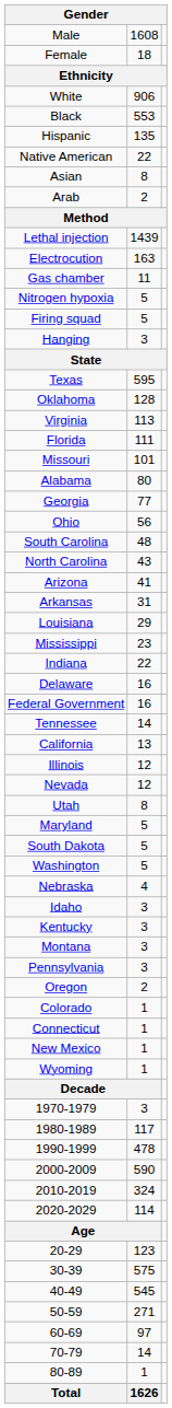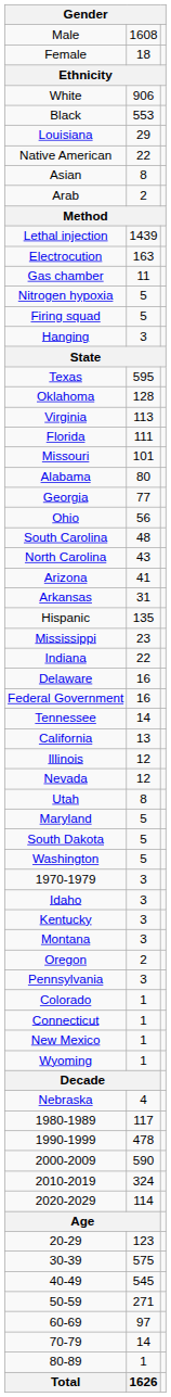 <table class="wikitable"style="text-align: center;">
 <tr>
 <th colspan="3">Gender</th>
 </tr>
 <tr>
 <td>Male</td>
 <td>1608</td>
 <td></td>
 </tr>
 <tr>
 <td>Female</td>
 <td>18</td>
 <td></td>
 </tr>
 <tr>
 <th colspan="3">Ethnicity</th>
 </tr>
 <tr>
 <td>White</td>
 <td>906</td>
 <td></td>
 </tr>
 <tr>
 <td>Black</td>
 <td>553</td>
 <td></td>
 </tr>
 <tr>
-<td>Hispanic</td>
-<td>135</td>
+<td><a href='#'>Louisiana</a></td>
+<td>29</td>
 <td></td>
 </tr>
 <tr>
 <td>Native American</td>
 <td>22</td>
 <td></td>
 </tr>
 <tr>
 <td>Asian</td>
 <td>8</td>
 <td></td>
 </tr>
 <tr>
 <td>Arab</td>
 <td>2</td>
 <td></td>
 </tr>
 <tr>
 <th colspan="3">Method</th>
 </tr>
 <tr>
 <td><a href='#'>Lethal injection</a></td>
 <td>1439</td>
 <td></td>
 </tr>
 <tr>
 <td><a href='#'>Electrocution</a></td>
 <td>163</td>
 <td></td>
 </tr>
 <tr>
 <td><a href='#'>Gas chamber</a></td>
 <td>11</td>
 <td></td>
 </tr>
 <tr>
 <td><a href='#'>Nitrogen hypoxia</a></td>
 <td>5</td>
 <td></td>
 </tr>
 <tr>
 <td><a href='#'>Firing squad</a></td>
 <td>5</td>
 <td></td>
 </tr>
 <tr>
 <td><a href='#'>Hanging</a></td>
 <td>3</td>
 <td></td>
 </tr>
 <tr>
 <th colspan="3">State</th>
 </tr>
 <tr>
 <td><a href='#'>Texas</a></td>
 <td>595</td>
 <td></td>
 </tr>
 <tr>
 <td><a href='#'>Oklahoma</a></td>
 <td>128</td>
 <td></td>
 </tr>
 <tr>
 <td><a href='#'>Virginia</a></td>
 <td>113</td>
 <td></td>
 </tr>
 <tr>
 <td><a href='#'>Florida</a></td>
 <td>111</td>
 <td></td>
 </tr>
 <tr>
 <td><a href='#'>Missouri</a></td>
 <td>101</td>
 <td></td>
 </tr>
 <tr>
 <td><a href='#'>Alabama</a></td>
 <td>80</td>
 <td></td>
 </tr>
 <tr>
 <td><a href='#'>Georgia</a></td>
 <td>77</td>
 <td></td>
 </tr>
 <tr>
 <td><a href='#'>Ohio</a></td>
 <td>56</td>
 <td></td>
 </tr>
 <tr>
 <td><a href='#'>South Carolina</a></td>
 <td>48</td>
 <td></td>
 </tr>
 <tr>
 <td><a href='#'>North Carolina</a></td>
 <td>43</td>
 <td></td>
 </tr>
 <tr>
 <td><a href='#'>Arizona</a></td>
 <td>41</td>
 <td></td>
 </tr>
 <tr>
 <td><a href='#'>Arkansas</a></td>
 <td>31</td>
 <td></td>
 </tr>
 <tr>
-<td><a href='#'>Louisiana</a></td>
-<td>29</td>
+<td>Hispanic</td>
+<td>135</td>
 <td></td>
 </tr>
 <tr>
 <td><a href='#'>Mississippi</a></td>
 <td>23</td>
 <td></td>
 </tr>
 <tr>
 <td><a href='#'>Indiana</a></td>
 <td>22</td>
 <td></td>
 </tr>
 <tr>
 <td><a href='#'>Delaware</a></td>
 <td>16</td>
 <td></td>
 </tr>
 <tr>
 <td><a href='#'>Federal Government</a></td>
 <td>16</td>
 <td></td>
 </tr>
 <tr>
 <td><a href='#'>Tennessee</a></td>
 <td>14</td>
 <td></td>
 </tr>
 <tr>
 <td><a href='#'>California</a></td>
 <td>13</td>
 <td></td>
 </tr>
 <tr>
 <td><a href='#'>Illinois</a></td>
 <td>12</td>
 <td></td>
 </tr>
 <tr>
 <td><a href='#'>Nevada</a></td>
 <td>12</td>
 <td></td>
 </tr>
 <tr>
 <td><a href='#'>Utah</a></td>
 <td>8</td>
 <td></td>
 </tr>
 <tr>
 <td><a href='#'>Maryland</a></td>
 <td>5</td>
 <td></td>
 </tr>
 <tr>
 <td><a href='#'>South Dakota</a></td>
 <td>5</td>
 <td></td>
 </tr>
 <tr>
 <td><a href='#'>Washington</a></td>
 <td>5</td>
 <td></td>
 </tr>
 <tr>
-<td><a href='#'>Nebraska</a></td>
-<td>4</td>
+<td>1970-1979</td>
+<td>3</td>
 <td></td>
 </tr>
 <tr>
 <td><a href='#'>Idaho</a></td>
 <td>3</td>
 <td></td>
 </tr>
 <tr>
 <td><a href='#'>Kentucky</a></td>
 <td>3</td>
 <td></td>
 </tr>
 <tr>
 <td><a href='#'>Montana</a></td>
 <td>3</td>
 <td></td>
 </tr>
 <tr>
-<td><a href='#'>Pennsylvania</a></td>
-<td>3</td>
+<td><a href='#'>Oregon</a></td>
+<td>2</td>
 <td></td>
 </tr>
 <tr>
-<td><a href='#'>Oregon</a></td>
-<td>2</td>
+<td><a href='#'>Pennsylvania</a></td>
+<td>3</td>
 <td></td>
 </tr>
 <tr>
 <td><a href='#'>Colorado</a></td>
 <td>1</td>
 <td></td>
 </tr>
 <tr>
 <td><a href='#'>Connecticut</a></td>
 <td>1</td>
 <td></td>
 </tr>
 <tr>
 <td><a href='#'>New Mexico</a></td>
 <td>1</td>
 <td></td>
 </tr>
 <tr>
 <td><a href='#'>Wyoming</a></td>
 <td>1</td>
 <td></td>
 </tr>
 <tr>
 <th colspan="2">Decade</th>
 </tr>
 <tr>
-<td>1970-1979</td>
-<td>3</td>
+<td><a href='#'>Nebraska</a></td>
+<td>4</td>
 <td></td>
 </tr>
 <tr>
 <td>1980-1989</td>
 <td>117</td>
 <td></td>
 </tr>
 <tr>
 <td>1990-1999</td>
 <td>478</td>
 <td></td>
 </tr>
 <tr>
 <td>2000-2009</td>
 <td>590</td>
 <td></td>
 </tr>
 <tr>
 <td>2010-2019</td>
 <td>324</td>
 <td></td>
 </tr>
 <tr>
 <td>2020-2029</td>
 <td>114</td>
 <td></td>
 </tr>
 <tr>
 <th colspan="2">Age</th>
 </tr>
 <tr>
 <td>20-29</td>
 <td>123</td>
 <td></td>
 </tr>
 <tr>
 <td>30-39</td>
 <td>575</td>
 <td></td>
 </tr>
 <tr>
 <td>40-49</td>
 <td>545</td>
 <td></td>
 </tr>
 <tr>
 <td>50-59</td>
 <td>271</td>
 <td></td>
 </tr>
 <tr>
 <td>60-69</td>
 <td>97</td>
 <td></td>
 </tr>
 <tr>
 <td>70-79</td>
 <td>14</td>
 <td></td>
 </tr>
 <tr>
 <td>80-89</td>
 <td>1</td>
 <td></td>
 </tr>
 <tr>
 <th>Total</th>
 <th>1626</th>
 </tr>
 </table>
